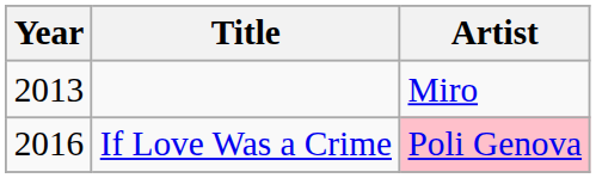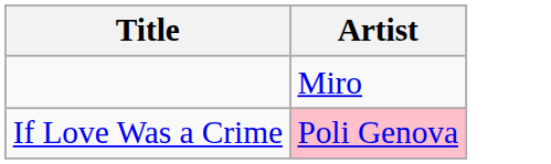 <table class="wikitable">
 <tr>
-<th>Year</th>
 <th>Title</th>
 <th>Artist</th>
 </tr>
 <tr>
-<td>2013</td>
 <td></td>
 <td><a href='#'>Miro</a></td>
 </tr>
 <tr>
-<td>2016</td>
 <td><a href='#'>If Love Was a Crime</a></td>
 <td style="background: pink;"><a href='#'>Poli Genova</a></td>
 </tr>
 </table>
